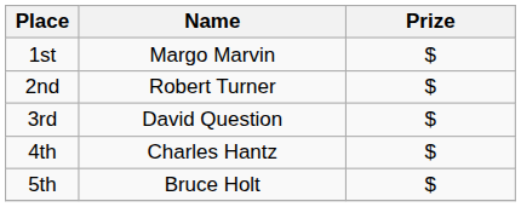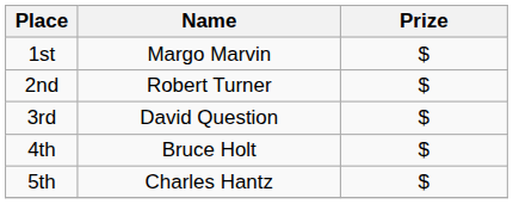 <table class="wikitable">
 <tr>
 <th width="50">Place</th>
 <th width="200">Name</th>
 <th width="125">Prize</th>
 </tr>
 <tr>
 <td align = "center">1st</td>
 <td align = "center">Margo Marvin</td>
 <td align = "center">$</td>
 </tr>
 <tr>
 <td align = "center">2nd</td>
 <td align = "center">Robert Turner</td>
 <td align = "center">$</td>
 </tr>
 <tr>
 <td align = "center">3rd</td>
 <td align = "center">David Question</td>
 <td align = "center">$</td>
 </tr>
 <tr>
 <td align = "center">4th</td>
-<td align = "center">Charles Hantz</td>
+<td align = "center">Bruce Holt</td>
 <td align = "center">$</td>
 </tr>
 <tr>
 <td align = "center">5th</td>
-<td align = "center">Bruce Holt</td>
+<td align = "center">Charles Hantz</td>
 <td align = "center">$</td>
 </tr>
 <tr>
 </tr>
 </table>
